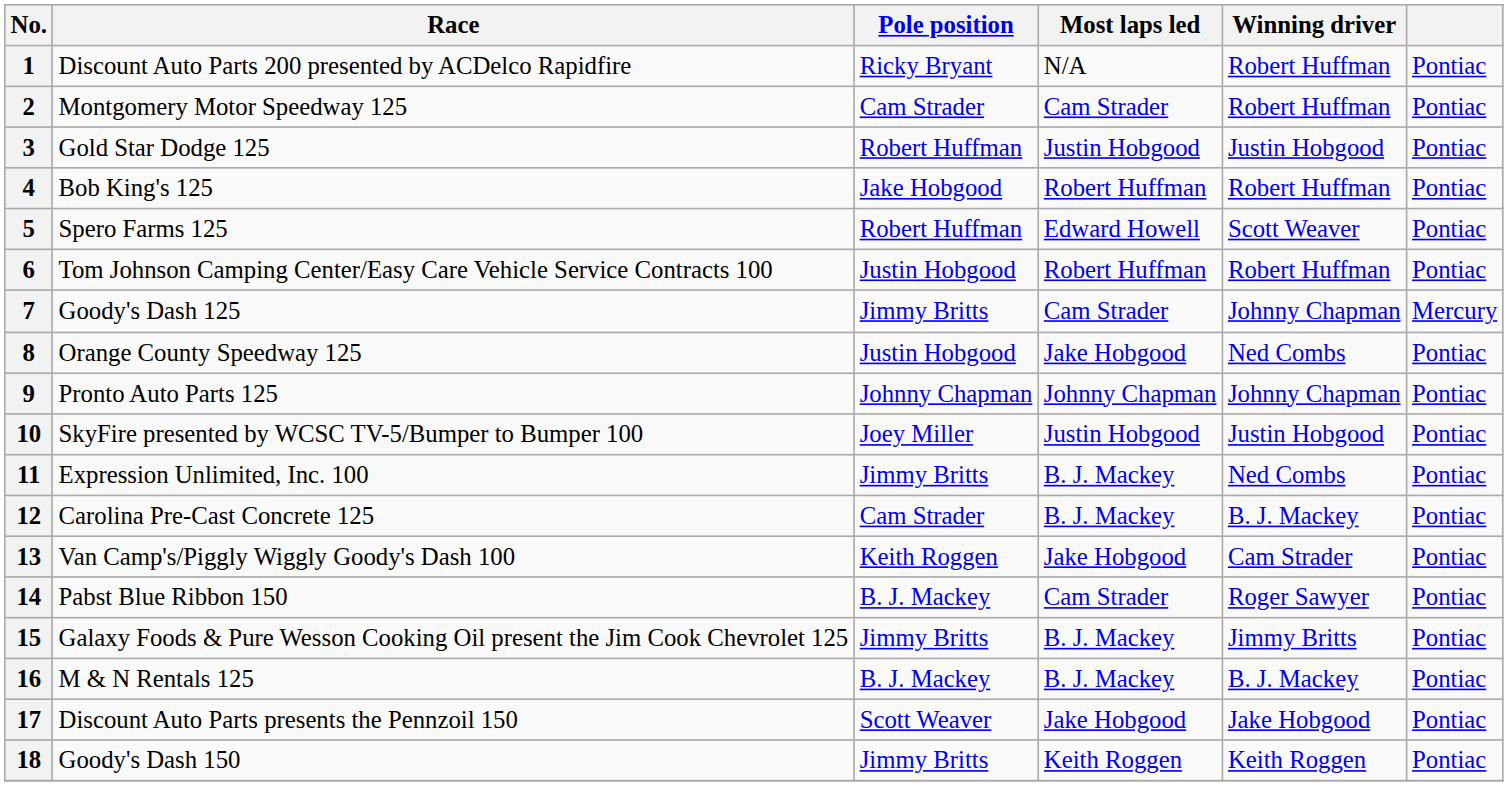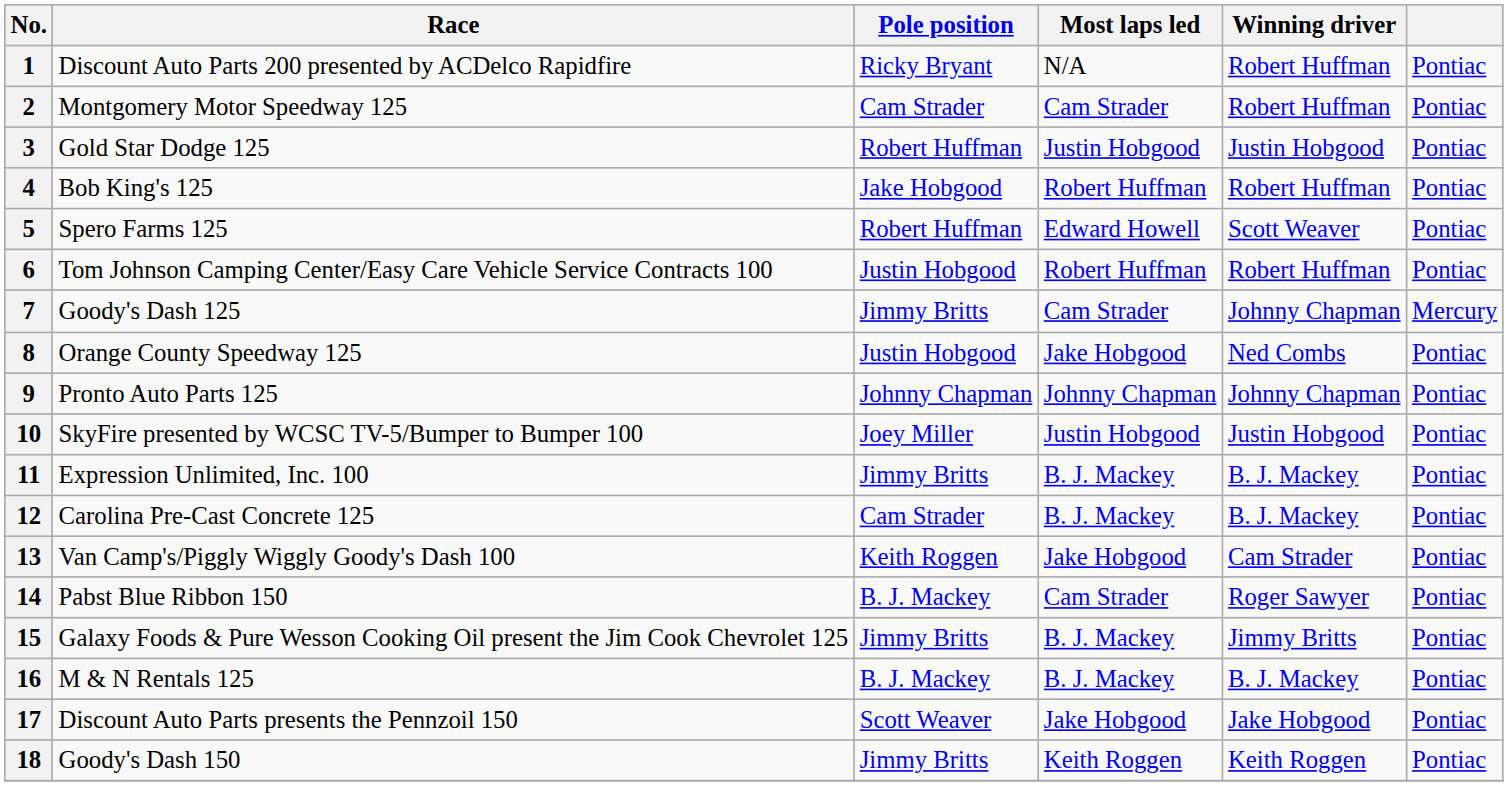 <table class="wikitable sortable" style="font-size:95%">
 <tr>
 <th>No.</th>
 <th>Race</th>
 <th><a href='#'>Pole position</a></th>
 <th>Most laps led</th>
 <th>Winning driver</th>
 <th></th>
 </tr>
 <tr>
 <th>1</th>
 <td>Discount Auto Parts 200 presented by ACDelco Rapidfire</td>
 <td><a href='#'>Ricky Bryant</a></td>
 <td>N/A</td>
 <td><a href='#'>Robert Huffman</a></td>
 <td><a href='#'>Pontiac</a></td>
 </tr>
 <tr>
 <th>2</th>
 <td>Montgomery Motor Speedway 125</td>
 <td><a href='#'>Cam Strader</a></td>
 <td><a href='#'>Cam Strader</a></td>
 <td><a href='#'>Robert Huffman</a></td>
 <td><a href='#'>Pontiac</a></td>
 </tr>
 <tr>
 <th>3</th>
 <td>Gold Star Dodge 125</td>
 <td><a href='#'>Robert Huffman</a></td>
 <td><a href='#'>Justin Hobgood</a></td>
 <td><a href='#'>Justin Hobgood</a></td>
 <td><a href='#'>Pontiac</a></td>
 </tr>
 <tr>
 <th>4</th>
 <td>Bob King's 125</td>
 <td><a href='#'>Jake Hobgood</a></td>
 <td><a href='#'>Robert Huffman</a></td>
 <td><a href='#'>Robert Huffman</a></td>
 <td><a href='#'>Pontiac</a></td>
 </tr>
 <tr>
 <th>5</th>
 <td>Spero Farms 125</td>
 <td><a href='#'>Robert Huffman</a></td>
 <td><a href='#'>Edward Howell</a></td>
 <td><a href='#'>Scott Weaver</a></td>
 <td><a href='#'>Pontiac</a></td>
 </tr>
 <tr>
 <th>6</th>
 <td>Tom Johnson Camping Center/Easy Care Vehicle Service Contracts 100</td>
 <td><a href='#'>Justin Hobgood</a></td>
 <td><a href='#'>Robert Huffman</a></td>
 <td><a href='#'>Robert Huffman</a></td>
 <td><a href='#'>Pontiac</a></td>
 </tr>
 <tr>
 <th>7</th>
 <td>Goody's Dash 125</td>
 <td><a href='#'>Jimmy Britts</a></td>
 <td><a href='#'>Cam Strader</a></td>
 <td><a href='#'>Johnny Chapman</a></td>
 <td><a href='#'>Mercury</a></td>
 </tr>
 <tr>
 <th>8</th>
 <td>Orange County Speedway 125</td>
 <td><a href='#'>Justin Hobgood</a></td>
 <td><a href='#'>Jake Hobgood</a></td>
 <td><a href='#'>Ned Combs</a></td>
 <td><a href='#'>Pontiac</a></td>
 </tr>
 <tr>
 <th>9</th>
 <td>Pronto Auto Parts 125</td>
 <td><a href='#'>Johnny Chapman</a></td>
 <td><a href='#'>Johnny Chapman</a></td>
 <td><a href='#'>Johnny Chapman</a></td>
 <td><a href='#'>Pontiac</a></td>
 </tr>
 <tr>
 <th>10</th>
 <td>SkyFire presented by WCSC TV-5/Bumper to Bumper 100</td>
 <td><a href='#'>Joey Miller</a></td>
 <td><a href='#'>Justin Hobgood</a></td>
 <td><a href='#'>Justin Hobgood</a></td>
 <td><a href='#'>Pontiac</a></td>
 </tr>
 <tr>
 <th>11</th>
 <td>Expression Unlimited, Inc. 100</td>
 <td><a href='#'>Jimmy Britts</a></td>
 <td><a href='#'>B. J. Mackey</a></td>
-<td><a href='#'>Ned Combs</a></td>
+<td><a href='#'>B. J. Mackey</a></td>
 <td><a href='#'>Pontiac</a></td>
 </tr>
 <tr>
 <th>12</th>
 <td>Carolina Pre-Cast Concrete 125</td>
 <td><a href='#'>Cam Strader</a></td>
 <td><a href='#'>B. J. Mackey</a></td>
 <td><a href='#'>B. J. Mackey</a></td>
 <td><a href='#'>Pontiac</a></td>
 </tr>
 <tr>
 <th>13</th>
 <td>Van Camp's/Piggly Wiggly Goody's Dash 100</td>
 <td><a href='#'>Keith Roggen</a></td>
 <td><a href='#'>Jake Hobgood</a></td>
 <td><a href='#'>Cam Strader</a></td>
 <td><a href='#'>Pontiac</a></td>
 </tr>
 <tr>
 <th>14</th>
 <td>Pabst Blue Ribbon 150</td>
 <td><a href='#'>B. J. Mackey</a></td>
 <td><a href='#'>Cam Strader</a></td>
 <td><a href='#'>Roger Sawyer</a></td>
 <td><a href='#'>Pontiac</a></td>
 </tr>
 <tr>
 <th>15</th>
 <td>Galaxy Foods & Pure Wesson Cooking Oil present the Jim Cook Chevrolet 125</td>
 <td><a href='#'>Jimmy Britts</a></td>
 <td><a href='#'>B. J. Mackey</a></td>
 <td><a href='#'>Jimmy Britts</a></td>
 <td><a href='#'>Pontiac</a></td>
 </tr>
 <tr>
 <th>16</th>
 <td>M & N Rentals 125</td>
 <td><a href='#'>B. J. Mackey</a></td>
 <td><a href='#'>B. J. Mackey</a></td>
 <td><a href='#'>B. J. Mackey</a></td>
 <td><a href='#'>Pontiac</a></td>
 </tr>
 <tr>
 <th>17</th>
 <td>Discount Auto Parts presents the Pennzoil 150</td>
 <td><a href='#'>Scott Weaver</a></td>
 <td><a href='#'>Jake Hobgood</a></td>
 <td><a href='#'>Jake Hobgood</a></td>
 <td><a href='#'>Pontiac</a></td>
 </tr>
 <tr>
 <th>18</th>
 <td>Goody's Dash 150</td>
 <td><a href='#'>Jimmy Britts</a></td>
 <td><a href='#'>Keith Roggen</a></td>
 <td><a href='#'>Keith Roggen</a></td>
 <td><a href='#'>Pontiac</a></td>
 </tr>
 <tr>
 </tr>
 </table>
